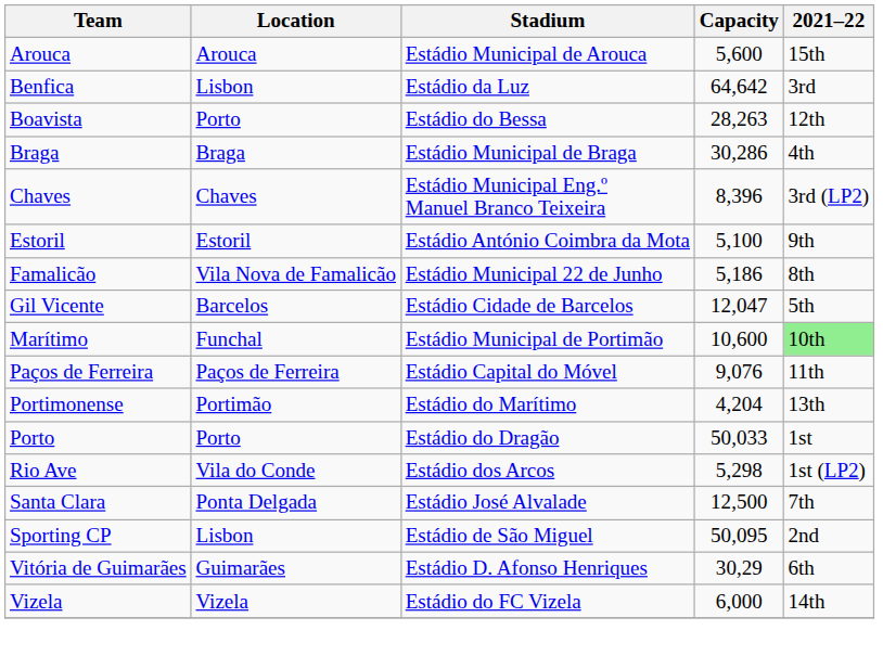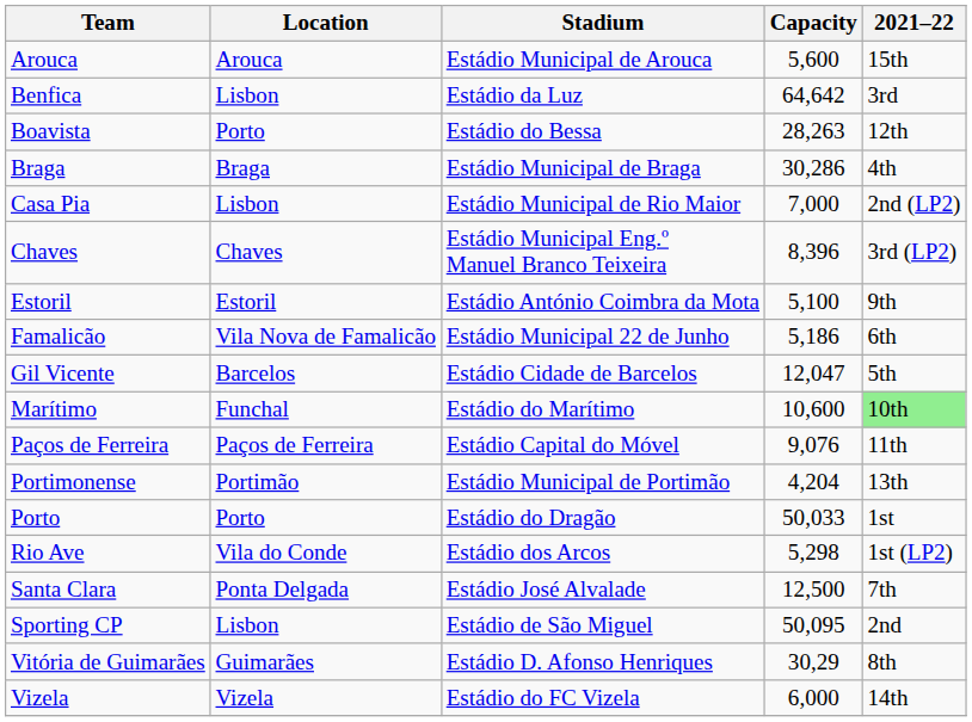 <table class="wikitable sortable" style="text-align: left;">
 <tr>
 <th>Team</th>
 <th>Location</th>
 <th>Stadium</th>
 <th>Capacity</th>
 <th data-sort-type="number">2021–22</th>
 </tr>
 <tr>
 <td><a href='#'>Arouca</a></td>
 <td><a href='#'>Arouca</a></td>
 <td><a href='#'>Estádio Municipal de Arouca</a></td>
 <td style="text-align:center;">5,600</td>
 <td>15th</td>
 </tr>
 <tr>
 <td><a href='#'>Benfica</a></td>
 <td><a href='#'>Lisbon</a></td>
 <td><a href='#'>Estádio da Luz</a></td>
 <td style="text-align:center;">64,642</td>
 <td>3rd</td>
 </tr>
 <tr>
 <td><a href='#'>Boavista</a></td>
 <td><a href='#'>Porto</a></td>
 <td><a href='#'>Estádio do Bessa</a></td>
 <td style="text-align:center;">28,263</td>
 <td>12th</td>
 </tr>
 <tr>
 <td><a href='#'>Braga</a></td>
 <td><a href='#'>Braga</a></td>
 <td><a href='#'>Estádio Municipal de Braga</a></td>
 <td style="text-align:center;">30,286</td>
 <td>4th</td>
 </tr>
 <tr>
+<td><a href='#'>Casa Pia</a></td>
+<td><a href='#'>Lisbon</a></td>
+<td><a href='#'>Estádio Municipal de Rio Maior</a></td>
+<td style="text-align:center;">7,000</td>
+<td>2nd (<a href='#'>LP2</a>)</td>
+</tr>
+<tr>
 <td><a href='#'>Chaves</a></td>
 <td><a href='#'>Chaves</a></td>
 <td><a href='#'>Estádio Municipal Eng.º<br>Manuel Branco Teixeira</a></td>
 <td style="text-align:center;">8,396</td>
 <td>3rd (<a href='#'>LP2</a>)</td>
 </tr>
 <tr>
 <td><a href='#'>Estoril</a></td>
 <td><a href='#'>Estoril</a></td>
 <td><a href='#'>Estádio António Coimbra da Mota</a></td>
 <td style="text-align:center;">5,100</td>
 <td>9th</td>
 </tr>
 <tr>
 <td><a href='#'>Famalicão</a></td>
 <td><a href='#'>Vila Nova de Famalicão</a></td>
 <td><a href='#'>Estádio Municipal 22 de Junho</a></td>
 <td style="text-align:center;">5,186</td>
-<td>8th</td>
+<td>6th</td>
 </tr>
 <tr>
 <td><a href='#'>Gil Vicente</a></td>
 <td><a href='#'>Barcelos</a></td>
 <td><a href='#'>Estádio Cidade de Barcelos</a></td>
 <td style="text-align:center;">12,047</td>
 <td>5th</td>
 </tr>
 <tr>
 <td><a href='#'>Marítimo</a></td>
 <td><a href='#'>Funchal</a></td>
-<td><a href='#'>Estádio Municipal de Portimão</a></td>
+<td><a href='#'>Estádio do Marítimo</a></td>
 <td style="text-align:center;">10,600</td>
 <td style="background: lightgreen;">10th</td>
 </tr>
 <tr>
 <td><a href='#'>Paços de Ferreira</a></td>
 <td><a href='#'>Paços de Ferreira</a></td>
 <td><a href='#'>Estádio Capital do Móvel</a></td>
 <td style="text-align:center;">9,076</td>
 <td>11th</td>
 </tr>
 <tr>
 <td><a href='#'>Portimonense</a></td>
 <td><a href='#'>Portimão</a></td>
-<td><a href='#'>Estádio do Marítimo</a></td>
+<td><a href='#'>Estádio Municipal de Portimão</a></td>
 <td style="text-align:center;">4,204</td>
 <td>13th</td>
 </tr>
 <tr>
 <td><a href='#'>Porto</a></td>
 <td><a href='#'>Porto</a></td>
 <td><a href='#'>Estádio do Dragão</a></td>
 <td style="text-align:center;">50,033</td>
 <td>1st</td>
 </tr>
 <tr>
 <td><a href='#'>Rio Ave</a></td>
 <td><a href='#'>Vila do Conde</a></td>
 <td><a href='#'>Estádio dos Arcos</a></td>
 <td style="text-align:center;">5,298</td>
 <td>1st (<a href='#'>LP2</a>)</td>
 </tr>
 <tr>
 <td><a href='#'>Santa Clara</a></td>
 <td><a href='#'>Ponta Delgada</a></td>
 <td><a href='#'>Estádio José Alvalade</a></td>
 <td style="text-align:center;">12,500</td>
 <td>7th</td>
 </tr>
 <tr>
 <td><a href='#'>Sporting CP</a></td>
 <td><a href='#'>Lisbon</a></td>
 <td><a href='#'>Estádio de São Miguel</a></td>
 <td style="text-align:center;">50,095</td>
 <td>2nd</td>
 </tr>
 <tr>
 <td><a href='#'>Vitória de Guimarães</a></td>
 <td><a href='#'>Guimarães</a></td>
 <td><a href='#'>Estádio D. Afonso Henriques</a></td>
 <td style="text-align:center;">30,29</td>
-<td>6th</td>
+<td>8th</td>
 </tr>
 <tr>
 <td><a href='#'>Vizela</a></td>
 <td><a href='#'>Vizela</a></td>
 <td><a href='#'>Estádio do FC Vizela</a></td>
 <td style="text-align:center;">6,000</td>
 <td>14th</td>
 </tr>
 <tr>
 </tr>
 </table>
